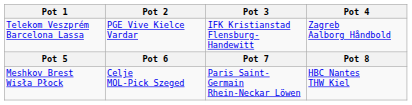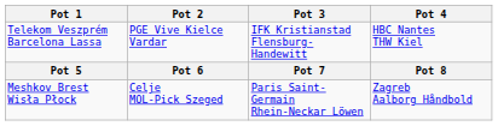 <table class="wikitable">
 <tr>
 <th style="width:25%;">Pot 1</th>
 <th style="width:25%;">Pot 2</th>
 <th style="width:25%;">Pot 3</th>
 <th style="width:25%;">Pot 4</th>
 </tr>
 <tr>
 <td valign="top"> <a href='#'>Telekom Veszprém</a><br> <a href='#'>Barcelona Lassa</a></td>
 <td valign="top"> <a href='#'>PGE Vive Kielce</a><br> <a href='#'>Vardar</a></td>
 <td valign="top"> <a href='#'>IFK Kristianstad</a><br> <a href='#'>Flensburg-Handewitt</a></td>
-<td valign="top"> <a href='#'>Zagreb</a><br> <a href='#'>Aalborg Håndbold</a></td>
+<td valign="top"> <a href='#'>HBC Nantes</a><br> <a href='#'>THW Kiel</a></td>
 </tr>
 <tr>
 <th>Pot 5</th>
 <th>Pot 6</th>
 <th>Pot 7</th>
 <th>Pot 8</th>
 </tr>
 <tr>
 <td valign="top"> <a href='#'>Meshkov Brest</a><br> <a href='#'>Wisła Płock</a></td>
 <td valign="top"> <a href='#'>Celje</a><br> <a href='#'>MOL-Pick Szeged</a></td>
 <td valign="top"> <a href='#'>Paris Saint-Germain</a><br> <a href='#'>Rhein-Neckar Löwen</a></td>
-<td valign="top"> <a href='#'>HBC Nantes</a><br> <a href='#'>THW Kiel</a></td>
+<td valign="top"> <a href='#'>Zagreb</a><br> <a href='#'>Aalborg Håndbold</a></td>
 </tr>
 </table>
